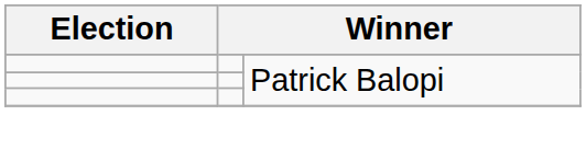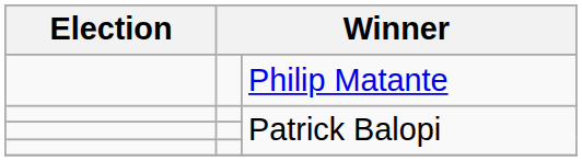 <table class=wikitable>
 <tr>
 <th width=100>Election</th>
 <th width=175 colspan=2>Winner</th>
+</tr>
+<tr>
+<td></td>
+<td bgcolor=></td>
+<td><a href='#'>Philip Matante</a></td>
 </tr>
 <tr>
 <td></td>
 <td width=5 bgcolor=></td>
 <td rowspan=3>Patrick Balopi</td>
 </tr>
 <tr>
 <td></td>
 <td bgcolor=></td>
 </tr>
 <tr>
 <td></td>
 <td bgcolor=></td>
 </tr>
 <tr>
 </tr>
 </table>
